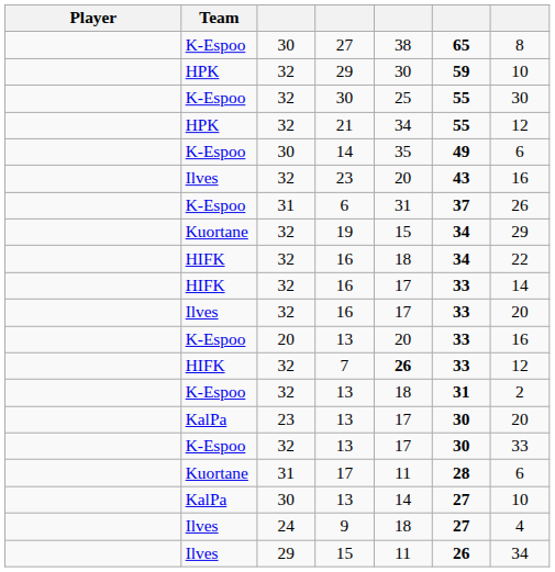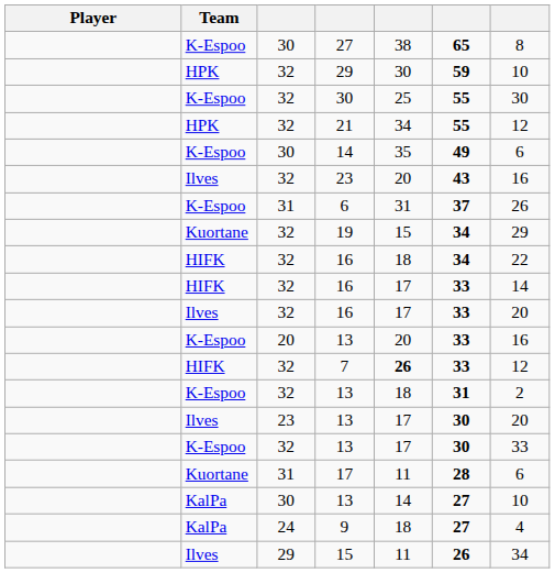 <table class="wikitable sortable" style="text-align: center">
 <tr>
 <th style="width: 10em;">Player</th>
 <th style="width: 4em;">Team</th>
 <th style="width: 3em;"></th>
 <th style="width: 3em;"></th>
 <th style="width: 3em;"></th>
 <th style="width: 3em;"></th>
 <th style="width: 3em;"></th>
 </tr>
 <tr>
 <td align=left></td>
 <td align=left><a href='#'>K-Espoo</a></td>
 <td>30</td>
 <td>27</td>
 <td>38</td>
 <td><strong>65</strong></td>
 <td>8</td>
 </tr>
 <tr>
 <td align=left></td>
 <td align=left><a href='#'>HPK</a></td>
 <td>32</td>
 <td>29</td>
 <td>30</td>
 <td><strong>59</strong></td>
 <td>10</td>
 </tr>
 <tr>
 <td align=left></td>
 <td align=left><a href='#'>K-Espoo</a></td>
 <td>32</td>
 <td>30</td>
 <td>25</td>
 <td><strong>55</strong></td>
 <td>30</td>
 </tr>
 <tr>
 <td align=left></td>
 <td align=left><a href='#'>HPK</a></td>
 <td>32</td>
 <td>21</td>
 <td>34</td>
 <td><strong>55</strong></td>
 <td>12</td>
 </tr>
 <tr>
 <td align=left></td>
 <td align=left><a href='#'>K-Espoo</a></td>
 <td>30</td>
 <td>14</td>
 <td>35</td>
 <td><strong>49</strong></td>
 <td>6</td>
 </tr>
 <tr>
 <td align=left></td>
 <td align=left><a href='#'>Ilves</a></td>
 <td>32</td>
 <td>23</td>
 <td>20</td>
 <td><strong>43</strong></td>
 <td>16</td>
 </tr>
 <tr>
 <td align=left></td>
 <td align=left><a href='#'>K-Espoo</a></td>
 <td>31</td>
 <td>6</td>
 <td>31</td>
 <td><strong>37</strong></td>
 <td>26</td>
 </tr>
 <tr>
 <td align=left></td>
 <td align=left><a href='#'>Kuortane</a></td>
 <td>32</td>
 <td>19</td>
 <td>15</td>
 <td><strong>34</strong></td>
 <td>29</td>
 </tr>
 <tr>
 <td align=left></td>
 <td align=left><a href='#'>HIFK</a></td>
 <td>32</td>
 <td>16</td>
 <td>18</td>
 <td><strong>34</strong></td>
 <td>22</td>
 </tr>
 <tr>
 <td align=left></td>
 <td align=left><a href='#'>HIFK</a></td>
 <td>32</td>
 <td>16</td>
 <td>17</td>
 <td><strong>33</strong></td>
 <td>14</td>
 </tr>
 <tr>
 <td align=left></td>
 <td align=left><a href='#'>Ilves</a></td>
 <td>32</td>
 <td>16</td>
 <td>17</td>
 <td><strong>33</strong></td>
 <td>20</td>
 </tr>
 <tr>
 <td align=left></td>
 <td align=left><a href='#'>K-Espoo</a></td>
 <td>20</td>
 <td>13</td>
 <td>20</td>
 <td><strong>33</strong></td>
 <td>16</td>
 </tr>
 <tr>
 <td align=left></td>
 <td align=left><a href='#'>HIFK</a></td>
 <td>32</td>
 <td>7</td>
 <td><strong>26</strong></td>
 <td><strong>33</strong></td>
 <td>12</td>
 </tr>
 <tr>
 <td align=left></td>
 <td align=left><a href='#'>K-Espoo</a></td>
 <td>32</td>
 <td>13</td>
 <td>18</td>
 <td><strong>31</strong></td>
 <td>2</td>
 </tr>
 <tr>
 <td align=left></td>
-<td align=left><a href='#'>KalPa</a></td>
+<td align=left><a href='#'>Ilves</a></td>
 <td>23</td>
 <td>13</td>
 <td>17</td>
 <td><strong>30</strong></td>
 <td>20</td>
 </tr>
 <tr>
 <td align=left></td>
 <td align=left><a href='#'>K-Espoo</a></td>
 <td>32</td>
 <td>13</td>
 <td>17</td>
 <td><strong>30</strong></td>
 <td>33</td>
 </tr>
 <tr>
 <td align=left></td>
 <td align=left><a href='#'>Kuortane</a></td>
 <td>31</td>
 <td>17</td>
 <td>11</td>
 <td><strong>28</strong></td>
 <td>6</td>
 </tr>
 <tr>
 <td align=left></td>
 <td align=left><a href='#'>KalPa</a></td>
 <td>30</td>
 <td>13</td>
 <td>14</td>
 <td><strong>27</strong></td>
 <td>10</td>
 </tr>
 <tr>
 <td align=left></td>
-<td align=left><a href='#'>Ilves</a></td>
+<td align=left><a href='#'>KalPa</a></td>
 <td>24</td>
 <td>9</td>
 <td>18</td>
 <td><strong>27</strong></td>
 <td>4</td>
 </tr>
 <tr>
 <td align=left></td>
 <td align=left><a href='#'>Ilves</a></td>
 <td>29</td>
 <td>15</td>
 <td>11</td>
 <td><strong>26</strong></td>
 <td>34</td>
 </tr>
 </table>
